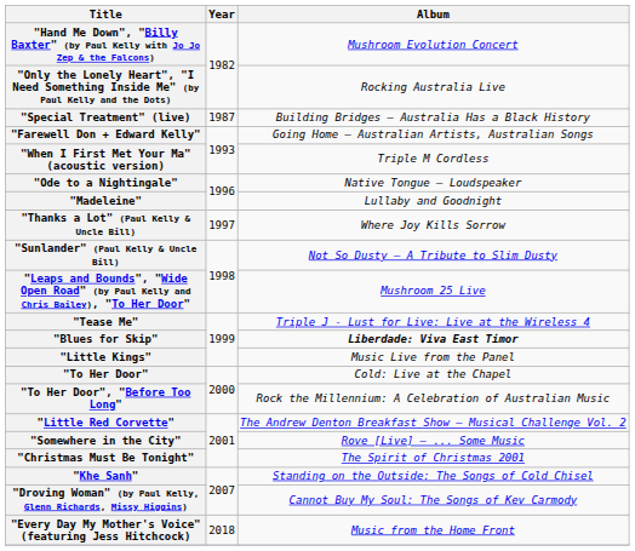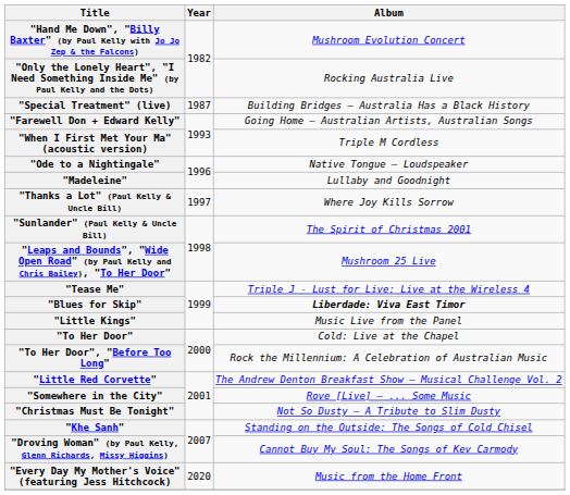 <table class="wikitable plainrowheaders" style="text-align:center;">
 <tr>
 <th scope="col" style="width:18em;">Title</th>
 <th scope="col">Year</th>
 <th scope="col">Album</th>
 </tr>
 <tr>
 <th scope="row">"Hand Me Down", "<a href='#'>Billy Baxter</a>" <small>(by Paul Kelly with <a href='#'>Jo Jo Zep & the Falcons</a>)</small></th>
 <td rowspan="2">1982</td>
 <td><em><a href='#'>Mushroom Evolution Concert</a></em></td>
 </tr>
 <tr>
 <th scope="row">"Only the Lonely Heart", "I Need Something Inside Me" <small>(by Paul Kelly and the Dots)</small></th>
 <td><em>Rocking Australia Live</em></td>
 </tr>
 <tr>
 <th scope="row">"Special Treatment" (live)</th>
 <td>1987</td>
 <td><em>Building Bridges – Australia Has a Black History</em></td>
 </tr>
 <tr>
 <th scope="row">"Farewell Don + Edward Kelly"</th>
 <td rowspan="2">1993</td>
 <td><em>Going Home – Australian Artists, Australian Songs</em></td>
 </tr>
 <tr>
 <th scope="row">"When I First Met Your Ma" (acoustic version)</th>
 <td><em>Triple M Cordless</em></td>
 </tr>
 <tr>
 <th scope="row">"Ode to a Nightingale"</th>
 <td rowspan="2">1996</td>
 <td><em>Native Tongue – Loudspeaker</em></td>
 </tr>
 <tr>
 <th scope="row">"Madeleine"</th>
 <td><em>Lullaby and Goodnight</em></td>
 </tr>
 <tr>
 <th scope="row">"Thanks a Lot" <small>(Paul Kelly & Uncle Bill)</small></th>
 <td>1997</td>
 <td><em>Where Joy Kills Sorrow</em></td>
 </tr>
 <tr>
 <th scope="row">"Sunlander" <small>(Paul Kelly & Uncle Bill)</small></th>
 <td rowspan="2">1998</td>
-<td><em><a href='#'>Not So Dusty – A Tribute to Slim Dusty</a></em></td>
+<td><em><a href='#'>The Spirit of Christmas 2001</a></em></td>
 </tr>
 <tr>
 <th scope="row">"<a href='#'>Leaps and Bounds</a>", "<a href='#'>Wide Open Road</a>" <small>(by Paul Kelly and <a href='#'>Chris Bailey</a>)</small>, "<a href='#'>To Her Door</a>"</th>
 <td><em><a href='#'>Mushroom 25 Live</a></em></td>
 </tr>
 <tr>
 <th scope="row">"Tease Me"</th>
 <td rowspan="3">1999</td>
 <td><em><a href='#'>Triple J - Lust for Live: Live at the Wireless 4</a></em></td>
 </tr>
 <tr>
 <th scope="row">"Blues for Skip"</th>
 <td><strong><em>Liberdade: Viva East Timor</em></strong></td>
 </tr>
 <tr>
 <th scope="row">"Little Kings"</th>
 <td><em>Music Live from the Panel</em></td>
 </tr>
 <tr>
 <th scope="row">"To Her Door"</th>
 <td rowspan="2">2000</td>
 <td><em>Cold: Live at the Chapel</em></td>
 </tr>
 <tr>
 <th scope="row">"To Her Door", "<a href='#'>Before Too Long</a>"</th>
 <td><em>Rock the Millennium: A Celebration of Australian Music</em></td>
 </tr>
 <tr>
 <th scope="row">"<a href='#'>Little Red Corvette</a>"</th>
 <td rowspan="3">2001</td>
 <td><em><a href='#'>The Andrew Denton Breakfast Show – Musical Challenge Vol. 2</a></em></td>
 </tr>
 <tr>
 <th scope="row">"Somewhere in the City"</th>
 <td><em><a href='#'>Rove &#91;Live&#93; – ... Some Music</a></em></td>
 </tr>
 <tr>
 <th scope="row">"Christmas Must Be Tonight"</th>
-<td><em><a href='#'>The Spirit of Christmas 2001</a></em></td>
+<td><em><a href='#'>Not So Dusty – A Tribute to Slim Dusty</a></em></td>
 </tr>
 <tr>
 <th scope="row">"<a href='#'>Khe Sanh</a>"</th>
 <td rowspan="2">2007</td>
 <td><em><a href='#'>Standing on the Outside: The Songs of Cold Chisel</a></em></td>
 </tr>
 <tr>
 <th scope="row">"Droving Woman" <small>(by Paul Kelly, <a href='#'>Glenn Richards</a>, <a href='#'>Missy Higgins</a>)</small></th>
 <td><em><a href='#'>Cannot Buy My Soul: The Songs of Kev Carmody</a></em></td>
 </tr>
 <tr>
 <th scope="row">"Every Day My Mother's Voice" (featuring Jess Hitchcock)</th>
-<td>2018</td>
+<td>2020</td>
 <td><em><a href='#'>Music from the Home Front</a></em></td>
 </tr>
 <tr>
 </tr>
 </table>
